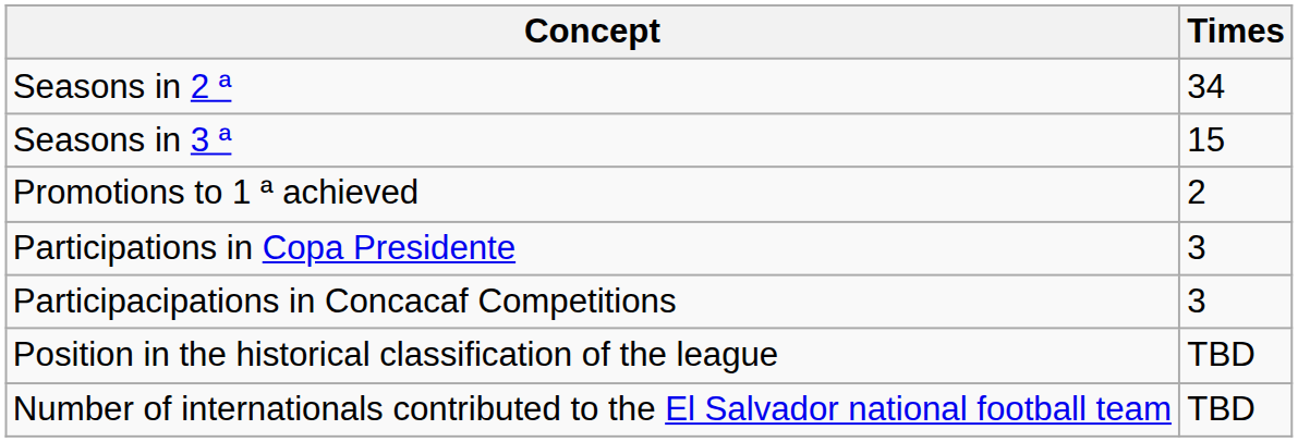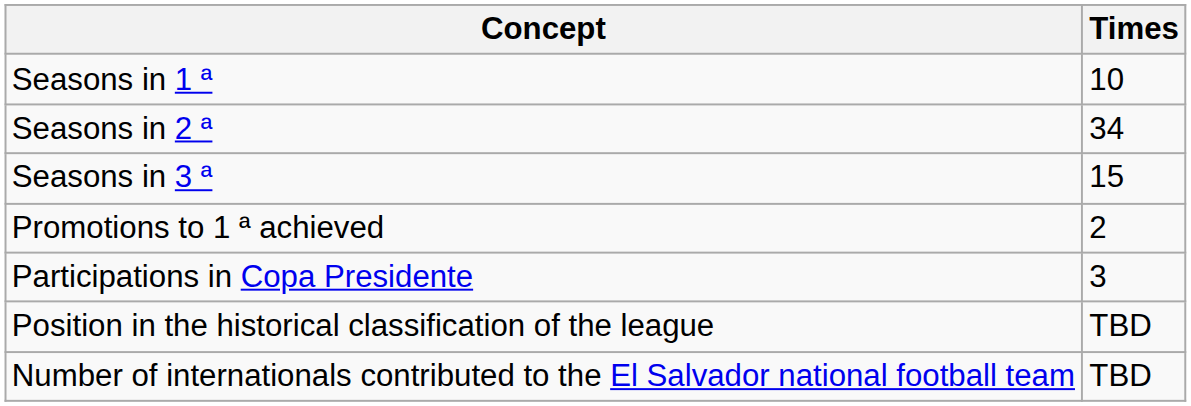 <table class="wikitable" style="margin:1em auto;">
 <tr style="background:#efefef;">
 <th>Concept</th>
 <th>Times</th>
+</tr>
+<tr>
+<td>Seasons in <a href='#'>1 ª</a></td>
+<td>10</td>
 </tr>
 <tr>
 <td>Seasons in <a href='#'>2 ª</a></td>
 <td>34</td>
 </tr>
 <tr>
 <td>Seasons in <a href='#'>3 ª</a></td>
 <td>15</td>
 </tr>
 <tr>
 <td>Promotions to 1 ª achieved</td>
 <td>2</td>
 </tr>
 <tr>
 <td>Participations in <a href='#'>Copa Presidente</a></td>
 <td>3</td>
 </tr>
 <tr>
-<td>Participacipations in Concacaf Competitions</td>
-<td>3</td>
-</tr>
-<tr>
 <td>Position in the historical classification of the league</td>
 <td>TBD</td>
 </tr>
 <tr>
 <td>Number of internationals contributed to the <a href='#'>El Salvador national football team</a></td>
 <td>TBD</td>
 </tr>
 </table>
